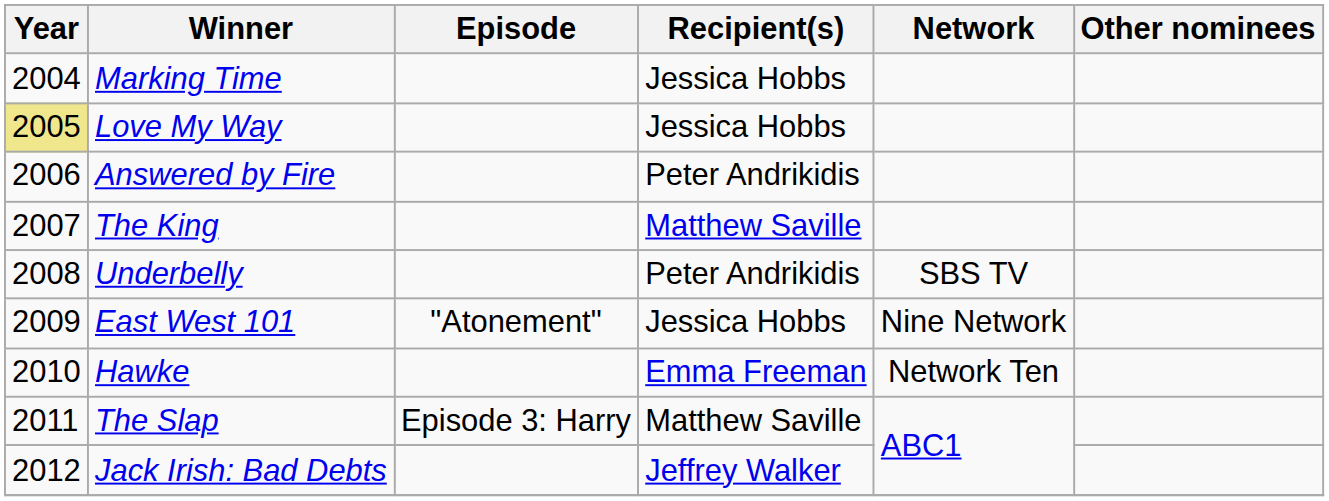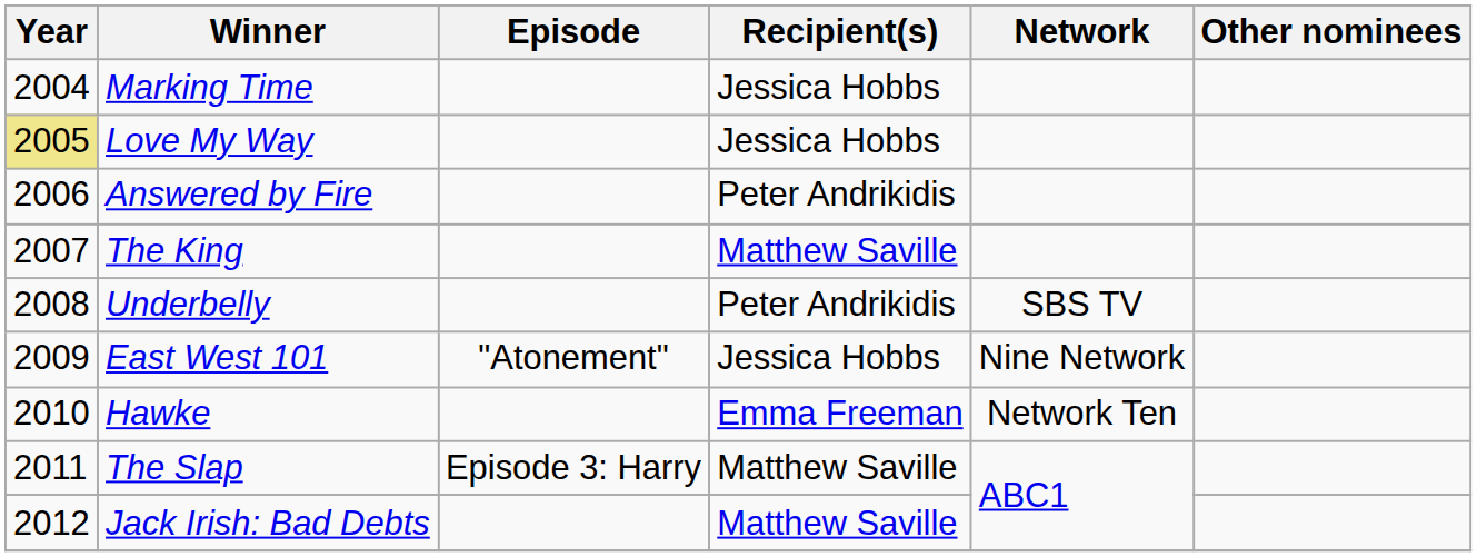 <table class="wikitable">
 <tr>
 <th>Year</th>
 <th>Winner</th>
 <th>Episode</th>
 <th>Recipient(s)</th>
 <th>Network</th>
 <th>Other nominees</th>
 </tr>
 <tr>
 <td>2004</td>
 <td><em><a href='#'>Marking Time</a></em></td>
 <td align="center"></td>
 <td>Jessica Hobbs</td>
 <td align="center"></td>
 <td></td>
 </tr>
 <tr>
 <td style="background: khaki;">2005</td>
 <td><em><a href='#'>Love My Way</a></em></td>
 <td align="center"></td>
 <td>Jessica Hobbs</td>
 <td align="center"></td>
 <td></td>
 </tr>
 <tr>
 <td>2006</td>
 <td><em><a href='#'>Answered by Fire</a></em></td>
 <td align="center"></td>
 <td>Peter Andrikidis</td>
 <td align="center"></td>
 <td></td>
 </tr>
 <tr>
 <td>2007</td>
 <td><em><a href='#'>The King</a></em></td>
 <td align="center"></td>
 <td><a href='#'>Matthew Saville</a></td>
 <td align="center"></td>
 <td></td>
 </tr>
 <tr>
 <td>2008</td>
 <td><em><a href='#'>Underbelly</a></em></td>
 <td align="center"></td>
 <td>Peter Andrikidis</td>
 <td align="center">SBS TV</td>
 <td></td>
 </tr>
 <tr>
 <td>2009</td>
 <td><em><a href='#'>East West 101</a></em></td>
 <td align="center">"Atonement"</td>
 <td>Jessica Hobbs</td>
 <td align="center">Nine Network</td>
 <td></td>
 </tr>
 <tr>
 <td>2010</td>
 <td><em><a href='#'>Hawke</a></em></td>
 <td align="center"></td>
 <td><a href='#'>Emma Freeman</a></td>
 <td align="center">Network Ten</td>
 <td></td>
 </tr>
 <tr>
 <td>2011</td>
 <td><em><a href='#'>The Slap</a></em></td>
 <td>Episode 3: Harry</td>
 <td>Matthew Saville</td>
 <td rowspan="2"><a href='#'>ABC1</a></td>
 <td></td>
 </tr>
 <tr>
 <td>2012</td>
 <td><em><a href='#'>Jack Irish: Bad Debts</a></em></td>
 <td></td>
-<td><a href='#'>Jeffrey Walker</a></td>
+<td><a href='#'>Matthew Saville</a></td>
 <td></td>
 </tr>
 <tr>
 </tr>
 </table>
